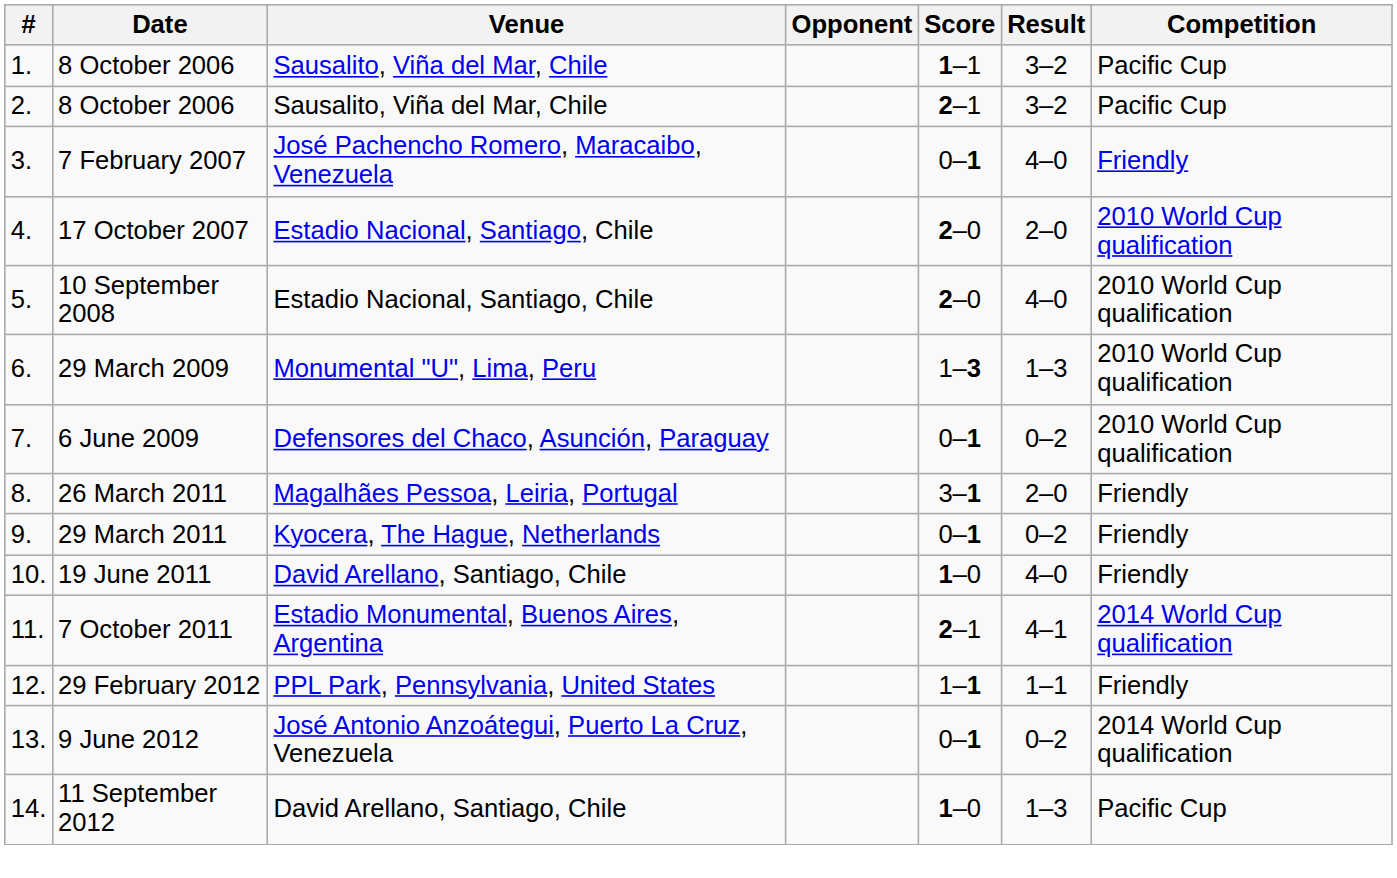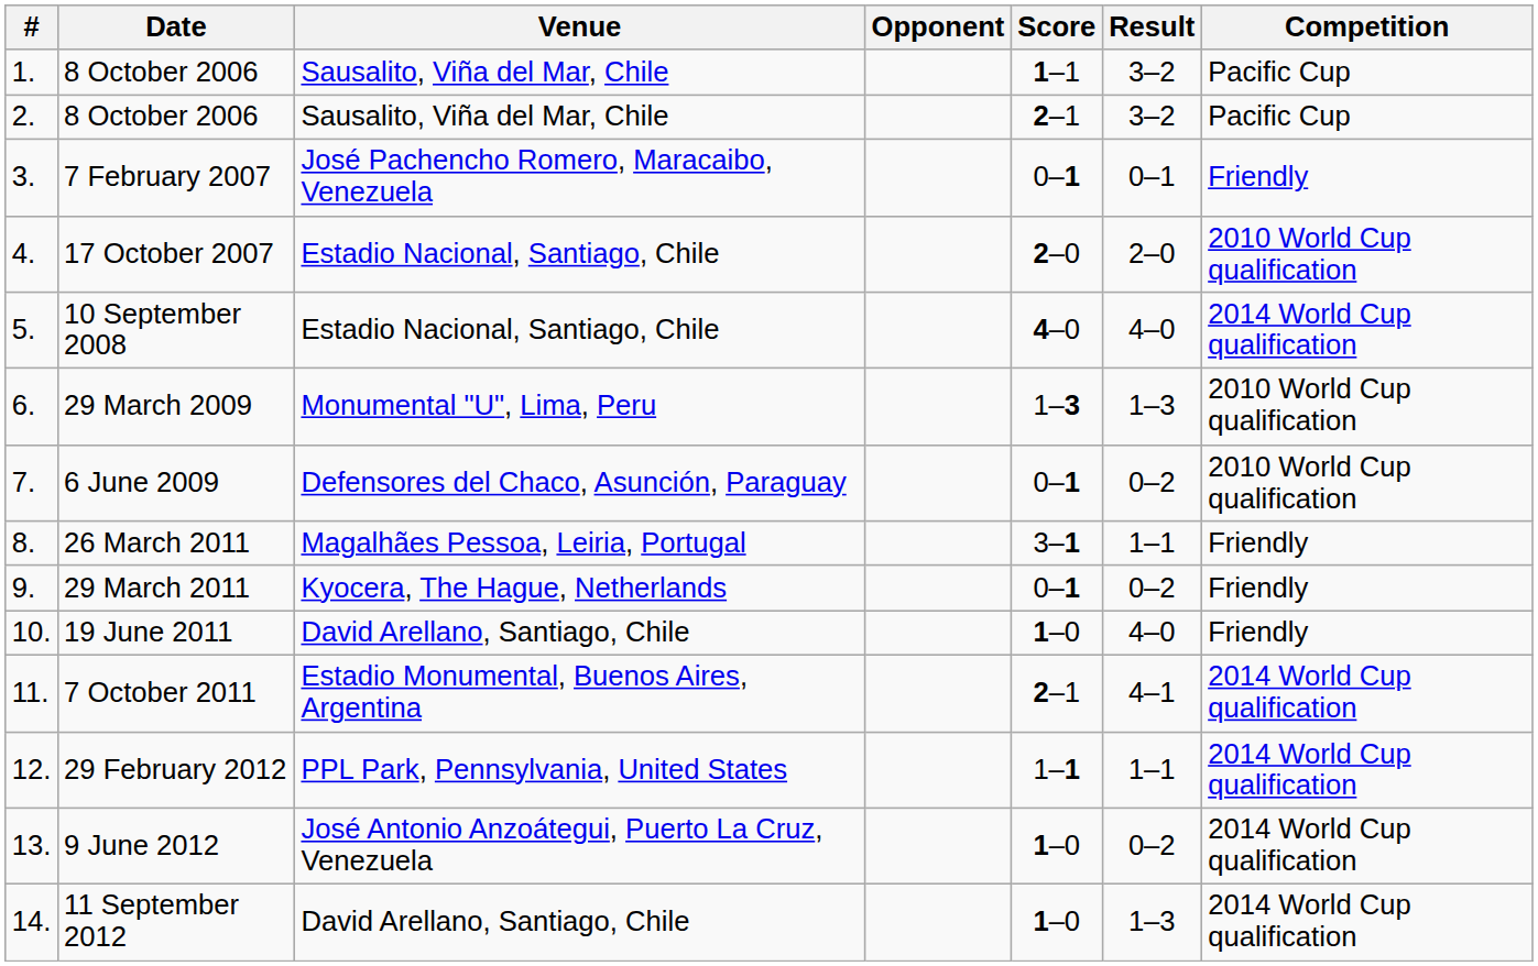 <table class="wikitable">
 <tr>
 <th>#</th>
 <th>Date</th>
 <th>Venue</th>
 <th>Opponent</th>
 <th>Score</th>
 <th>Result</th>
 <th>Competition</th>
 </tr>
 <tr>
 <td>1.</td>
 <td>8 October 2006</td>
 <td><a href='#'>Sausalito</a>, <a href='#'>Viña del Mar</a>, <a href='#'>Chile</a></td>
 <td></td>
 <td align="center"><strong>1</strong>–1</td>
 <td align="center">3–2</td>
 <td>Pacific Cup</td>
 </tr>
 <tr>
 <td>2.</td>
 <td>8 October 2006</td>
 <td>Sausalito, Viña del Mar, Chile</td>
 <td></td>
 <td align="center"><strong>2</strong>–1</td>
 <td align="center">3–2</td>
 <td>Pacific Cup</td>
 </tr>
 <tr>
 <td>3.</td>
 <td>7 February 2007</td>
 <td><a href='#'>José Pachencho Romero</a>, <a href='#'>Maracaibo</a>, <a href='#'>Venezuela</a></td>
 <td></td>
 <td align="center">0–<strong>1</strong></td>
-<td align="center">4–0</td>
+<td align="center">0–1</td>
 <td><a href='#'>Friendly</a></td>
 </tr>
 <tr>
 <td>4.</td>
 <td>17 October 2007</td>
 <td><a href='#'>Estadio Nacional</a>, <a href='#'>Santiago</a>, Chile</td>
 <td></td>
 <td align="center"><strong>2</strong>–0</td>
 <td align="center">2–0</td>
 <td><a href='#'>2010 World Cup qualification</a></td>
 </tr>
 <tr>
 <td>5.</td>
 <td>10 September 2008</td>
 <td>Estadio Nacional, Santiago, Chile</td>
 <td></td>
-<td align="center"><strong>2</strong>–0</td>
+<td align="center"><strong>4</strong>–0</td>
 <td align="center">4–0</td>
-<td>2010 World Cup qualification</td>
+<td><a href='#'>2014 World Cup qualification</a></td>
 </tr>
 <tr>
 <td>6.</td>
 <td>29 March 2009</td>
 <td><a href='#'>Monumental "U"</a>, <a href='#'>Lima</a>, <a href='#'>Peru</a></td>
 <td></td>
 <td align="center">1–<strong>3</strong></td>
 <td align="center">1–3</td>
 <td>2010 World Cup qualification</td>
 </tr>
 <tr>
 <td>7.</td>
 <td>6 June 2009</td>
 <td><a href='#'>Defensores del Chaco</a>, <a href='#'>Asunción</a>, <a href='#'>Paraguay</a></td>
 <td></td>
 <td align="center">0–<strong>1</strong></td>
 <td align="center">0–2</td>
 <td>2010 World Cup qualification</td>
 </tr>
 <tr>
 <td>8.</td>
 <td>26 March 2011</td>
 <td><a href='#'>Magalhães Pessoa</a>, <a href='#'>Leiria</a>, <a href='#'>Portugal</a></td>
 <td></td>
 <td align="center">3–<strong>1</strong></td>
-<td align="center">2–0</td>
+<td align="center">1–1</td>
 <td>Friendly</td>
 </tr>
 <tr>
 <td>9.</td>
 <td>29 March 2011</td>
 <td><a href='#'>Kyocera</a>, <a href='#'>The Hague</a>, <a href='#'>Netherlands</a></td>
 <td></td>
 <td align="center">0–<strong>1</strong></td>
 <td align="center">0–2</td>
 <td>Friendly</td>
 </tr>
 <tr>
 <td>10.</td>
 <td>19 June 2011</td>
 <td><a href='#'>David Arellano</a>, Santiago, Chile</td>
 <td></td>
 <td align="center"><strong>1</strong>–0</td>
 <td align="center">4–0</td>
 <td>Friendly</td>
 </tr>
 <tr>
 <td>11.</td>
 <td>7 October 2011</td>
 <td><a href='#'>Estadio Monumental</a>, <a href='#'>Buenos Aires</a>, <a href='#'>Argentina</a></td>
 <td></td>
 <td align="center"><strong>2</strong>–1</td>
 <td align="center">4–1</td>
 <td><a href='#'>2014 World Cup qualification</a></td>
 </tr>
 <tr>
 <td>12.</td>
 <td>29 February 2012</td>
 <td><a href='#'>PPL Park</a>, <a href='#'>Pennsylvania</a>, <a href='#'>United States</a></td>
 <td></td>
 <td align="center">1–<strong>1</strong></td>
 <td align="center">1–1</td>
-<td>Friendly</td>
+<td><a href='#'>2014 World Cup qualification</a></td>
 </tr>
 <tr>
 <td>13.</td>
 <td>9 June 2012</td>
 <td><a href='#'>José Antonio Anzoátegui</a>, <a href='#'>Puerto La Cruz</a>, Venezuela</td>
 <td></td>
-<td align="center">0–<strong>1</strong></td>
+<td align="center"><strong>1</strong>–0</td>
 <td align="center">0–2</td>
 <td>2014 World Cup qualification</td>
 </tr>
 <tr>
 <td>14.</td>
 <td>11 September 2012</td>
 <td>David Arellano, Santiago, Chile</td>
 <td></td>
 <td align="center"><strong>1</strong>–0</td>
 <td align="center">1–3</td>
-<td>Pacific Cup</td>
+<td>2014 World Cup qualification</td>
 </tr>
 </table>
